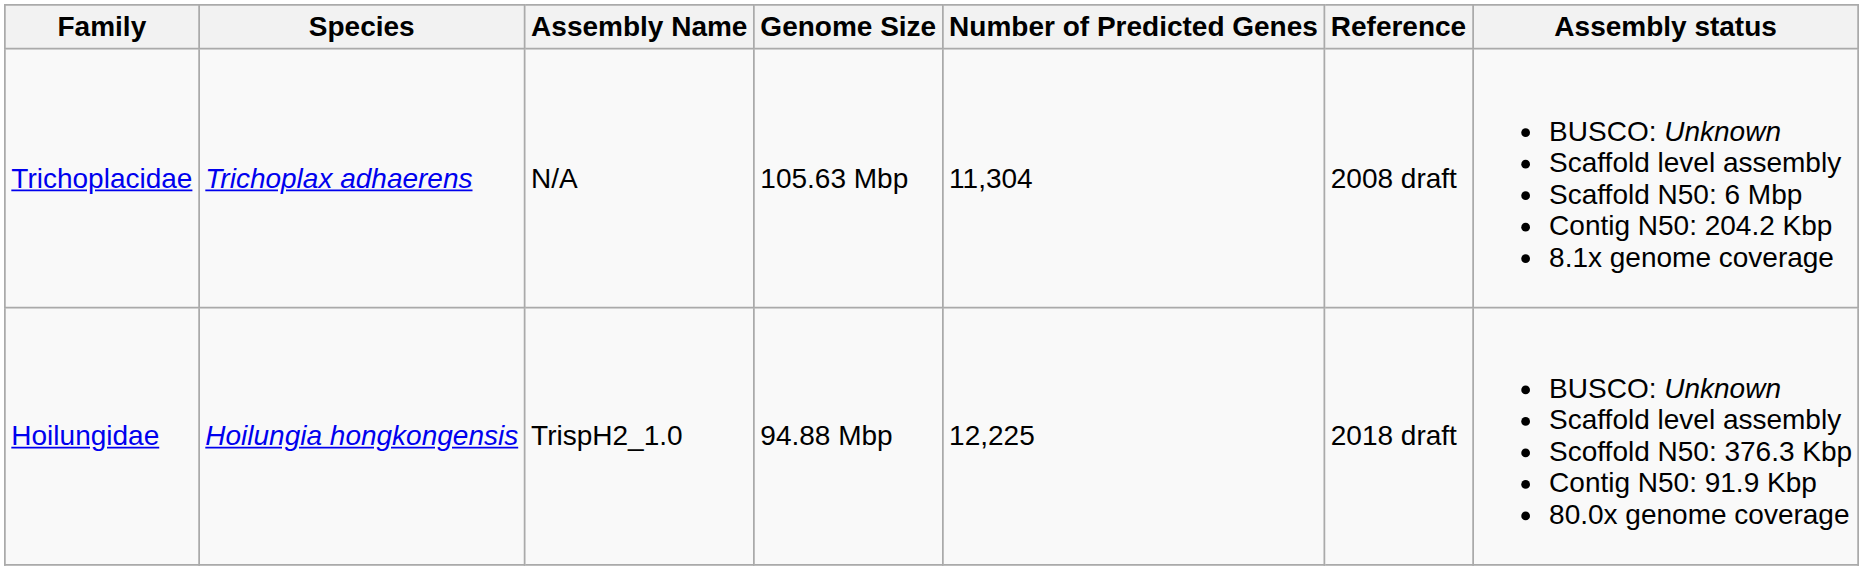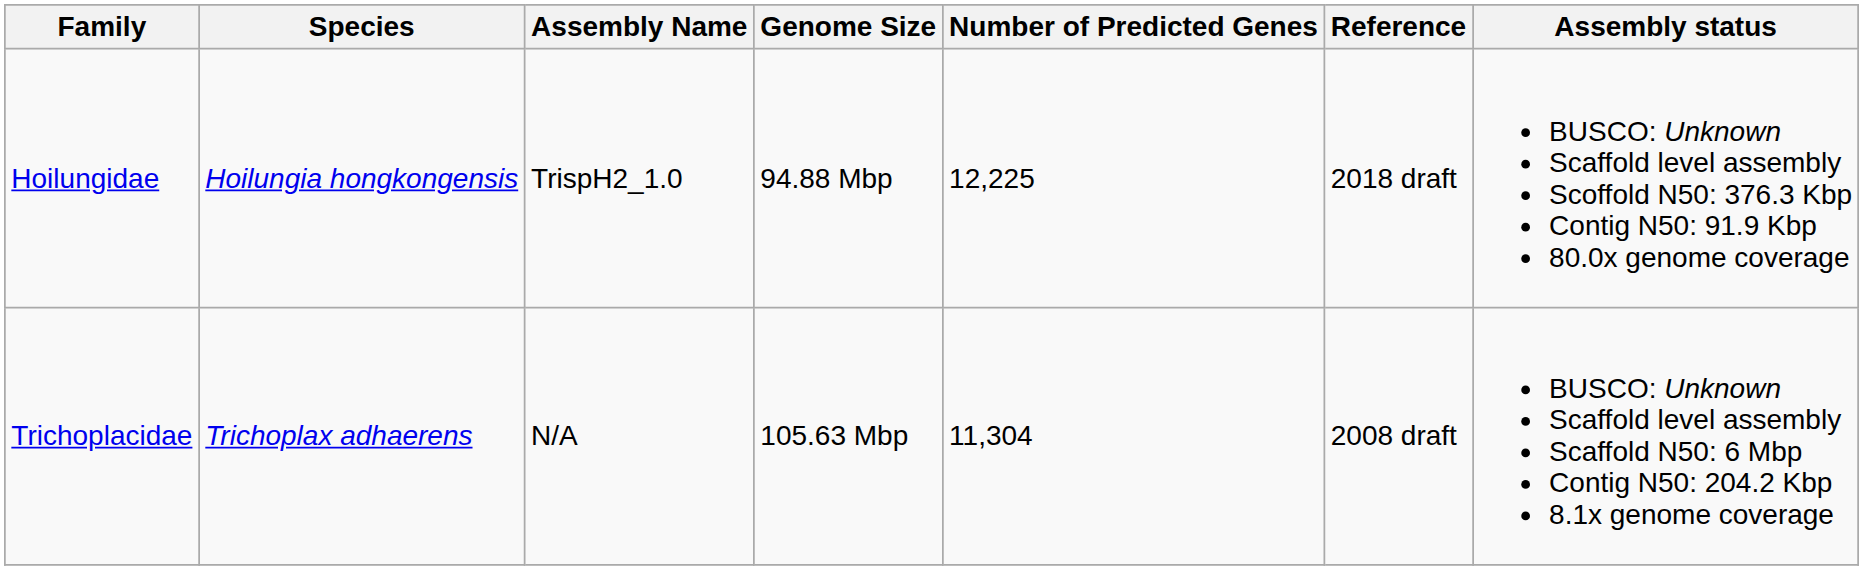 <table class="wikitable sortable">
 <tr>
 <th>Family</th>
 <th>Species</th>
 <th>Assembly Name</th>
 <th>Genome Size</th>
 <th>Number of Predicted Genes</th>
 <th>Reference</th>
 <th>Assembly status</th>
 </tr>
 <tr>
+<td><a href='#'>Hoilungidae</a></td>
+<td><em><a href='#'>Hoilungia hongkongensis</a></em></td>
+<td>TrispH2_1.0</td>
+<td>94.88 Mbp</td>
+<td>12,225</td>
+<td>2018 draft</td>
+<td><br><ul><li>BUSCO: <em>Unknown</em></li><li>Scaffold level assembly</li><li>Scoffold N50: 376.3 Kbp</li><li>Contig N50: 91.9 Kbp</li><li>80.0x genome coverage</li></ul></td>
+</tr>
+<tr>
 <td><a href='#'>Trichoplacidae</a></td>
 <td><em><a href='#'>Trichoplax adhaerens</a></em></td>
 <td>N/A</td>
 <td>105.63 Mbp</td>
 <td>11,304</td>
 <td>2008 draft</td>
 <td><br><ul><li>BUSCO: <em>Unknown</em></li><li>Scaffold level assembly</li><li>Scaffold N50: 6 Mbp</li><li>Contig N50: 204.2 Kbp</li><li>8.1x genome coverage</li></ul></td>
 </tr>
-<tr>
-<td><a href='#'>Hoilungidae</a></td>
-<td><em><a href='#'>Hoilungia hongkongensis</a></em></td>
-<td>TrispH2_1.0</td>
-<td>94.88 Mbp</td>
-<td>12,225</td>
-<td>2018 draft</td>
-<td><br><ul><li>BUSCO: <em>Unknown</em></li><li>Scaffold level assembly</li><li>Scoffold N50: 376.3 Kbp</li><li>Contig N50: 91.9 Kbp</li><li>80.0x genome coverage</li></ul></td>
-</tr>
 </table>
